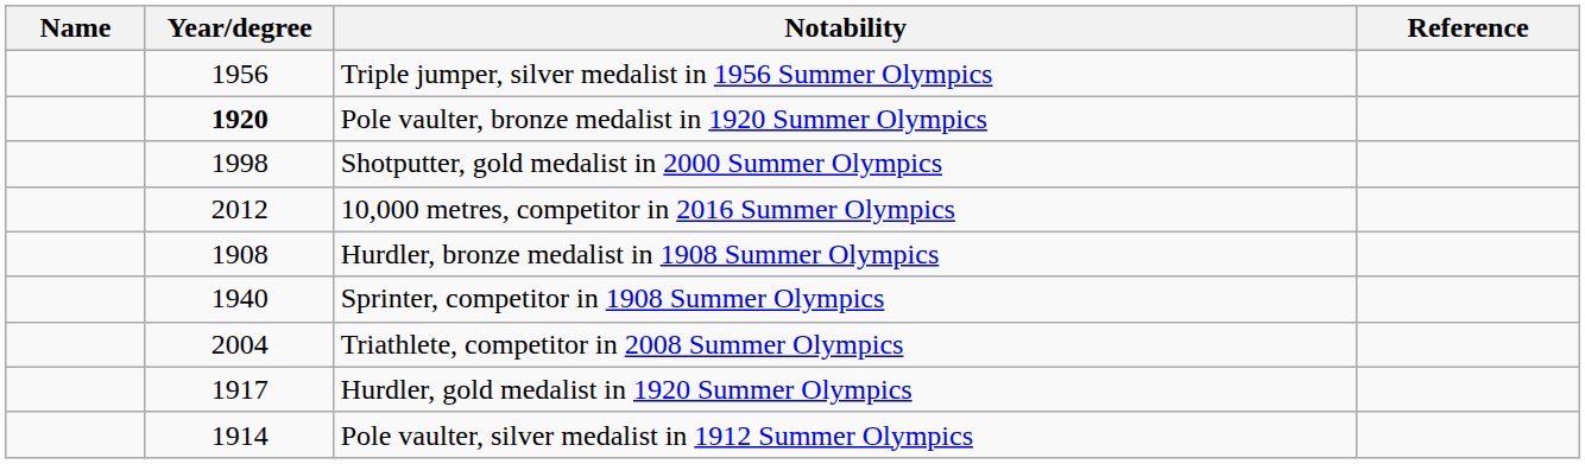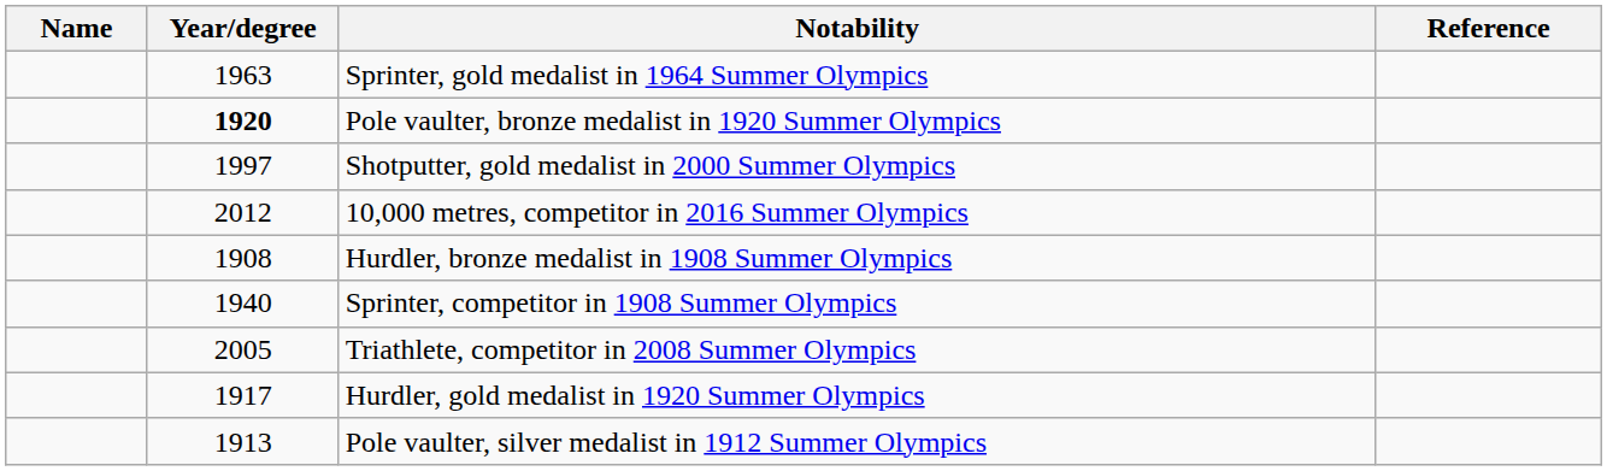 <table class="wikitable sortable" style="width:100%">
 <tr>
 <th style="width:*;">Name</th>
 <th style="width:12%;">Year/degree</th>
 <th style="width:65%;" class="unsortable">Notability</th>
 <th style="width:*;" class="unsortable">Reference</th>
 </tr>
 <tr>
 <td></td>
-<td style="text-align:center;">1956</td>
-<td>Triple jumper, silver medalist in <a href='#'>1956 Summer Olympics</a></td>
+<td style="text-align:center;">1963</td>
+<td>Sprinter, gold medalist in <a href='#'>1964 Summer Olympics</a></td>
 <td style="text-align:center;"></td>
 </tr>
 <tr>
 <td></td>
 <td style="text-align:center;"><strong>1920</strong></td>
 <td>Pole vaulter, bronze medalist in <a href='#'>1920 Summer Olympics</a></td>
 <td style="text-align:center;"></td>
 </tr>
 <tr>
 <td></td>
-<td style="text-align:center;">1998</td>
+<td style="text-align:center;">1997</td>
 <td>Shotputter, gold medalist in <a href='#'>2000 Summer Olympics</a></td>
 <td style="text-align:center;"></td>
 </tr>
 <tr>
 <td></td>
 <td style="text-align:center;">2012</td>
 <td>10,000 metres, competitor in <a href='#'>2016 Summer Olympics</a></td>
 <td style="text-align:center;"></td>
 </tr>
 <tr>
 <td></td>
 <td style="text-align:center;">1908</td>
 <td>Hurdler, bronze medalist in <a href='#'>1908 Summer Olympics</a></td>
 <td style="text-align:center;"></td>
 </tr>
 <tr>
 <td></td>
 <td style="text-align:center;">1940</td>
 <td>Sprinter, competitor in <a href='#'>1908 Summer Olympics</a></td>
 <td style="text-align:center;"></td>
 </tr>
 <tr>
 <td></td>
-<td style="text-align:center;">2004</td>
+<td style="text-align:center;">2005</td>
 <td>Triathlete, competitor in <a href='#'>2008 Summer Olympics</a></td>
 <td style="text-align:center;"></td>
 </tr>
 <tr>
 <td></td>
 <td style="text-align:center;">1917</td>
 <td>Hurdler, gold medalist in <a href='#'>1920 Summer Olympics</a></td>
 <td style="text-align:center;"></td>
 </tr>
 <tr>
 <td></td>
-<td style="text-align:center;">1914</td>
+<td style="text-align:center;">1913</td>
 <td>Pole vaulter, silver medalist in <a href='#'>1912 Summer Olympics</a></td>
 <td style="text-align:center;"></td>
 </tr>
 </table>
